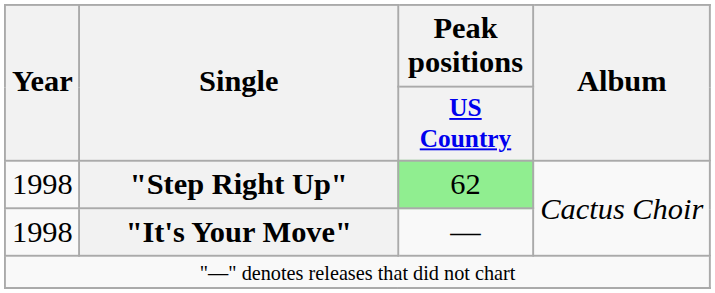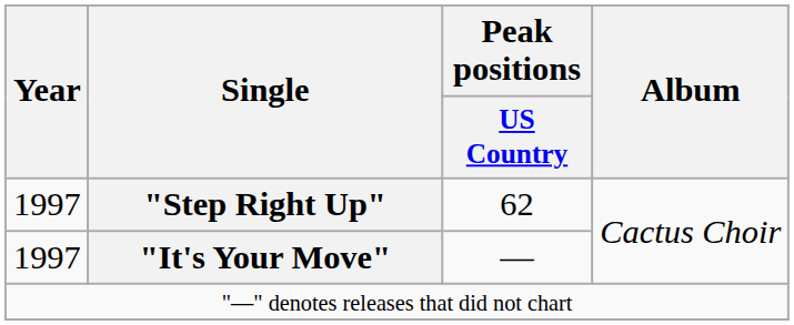 <table class="wikitable plainrowheaders" style="text-align:center;">
 <tr>
 <th rowspan="2">Year</th>
 <th rowspan="2" style="width:10em;">Single</th>
 <th>Peak positions</th>
 <th rowspan="2">Album</th>
 </tr>
 <tr style="font-size:smaller;">
 <th width="65"><a href='#'>US Country</a><br></th>
 </tr>
 <tr>
-<td>1998</td>
+<td>1997</td>
 <th scope="row">"Step Right Up"</th>
-<td style="background: lightgreen;">62</td>
+<td>62</td>
 <td align="left" rowspan="2"><em>Cactus Choir</em></td>
 </tr>
 <tr>
-<td>1998</td>
+<td>1997</td>
 <th scope="row">"It's Your Move"</th>
 <td>—</td>
 </tr>
 <tr>
 <td colspan="4" style="font-size:8pt">"—" denotes releases that did not chart</td>
 </tr>
 <tr>
 </tr>
 </table>
